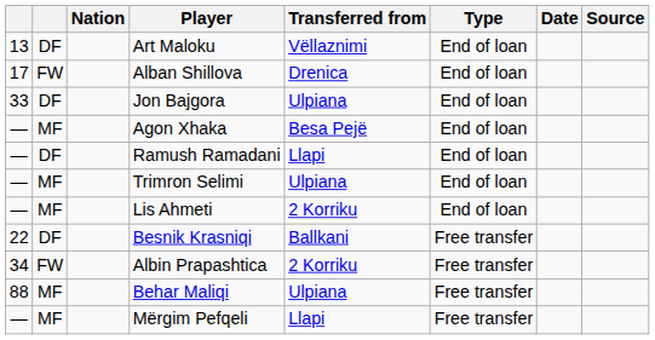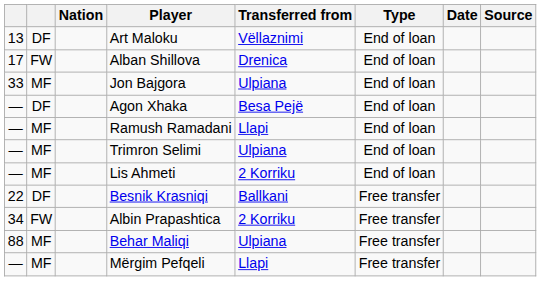 <table class="wikitable" style="text-align:center;">
 <tr>
 <th></th>
 <th></th>
 <th>Nation</th>
 <th>Player</th>
 <th>Transferred from</th>
 <th>Type</th>
 <th>Date</th>
 <th>Source</th>
 </tr>
 <tr>
 <td>13</td>
 <td>DF</td>
 <td></td>
 <td align="left">Art Maloku</td>
 <td align="left"> <a href='#'>Vëllaznimi</a></td>
 <td>End of loan</td>
 <td></td>
 <td></td>
 </tr>
 <tr>
 <td>17</td>
 <td>FW</td>
 <td></td>
 <td align="left">Alban Shillova</td>
 <td align="left"> <a href='#'>Drenica</a></td>
 <td>End of loan</td>
 <td></td>
 <td></td>
 </tr>
 <tr>
 <td>33</td>
-<td>DF</td>
+<td>MF</td>
 <td></td>
 <td align="left">Jon Bajgora</td>
 <td align="left"> <a href='#'>Ulpiana</a></td>
 <td>End of loan</td>
 <td></td>
 <td></td>
 </tr>
 <tr>
 <td>—</td>
-<td>MF</td>
+<td>DF</td>
 <td></td>
 <td align="left">Agon Xhaka</td>
 <td align="left"> <a href='#'>Besa Pejë</a></td>
 <td>End of loan</td>
 <td></td>
 <td></td>
 </tr>
 <tr>
 <td>—</td>
-<td>DF</td>
+<td>MF</td>
 <td></td>
 <td align="left">Ramush Ramadani</td>
 <td align="left"> <a href='#'>Llapi</a></td>
 <td>End of loan</td>
 <td></td>
 <td></td>
 </tr>
 <tr>
 <td>—</td>
 <td>MF</td>
 <td></td>
 <td align="left">Trimron Selimi</td>
 <td align="left"> <a href='#'>Ulpiana</a></td>
 <td>End of loan</td>
 <td></td>
 <td></td>
 </tr>
 <tr>
 <td>—</td>
 <td>MF</td>
 <td></td>
 <td align="left">Lis Ahmeti</td>
 <td align="left"> <a href='#'>2 Korriku</a></td>
 <td>End of loan</td>
 <td></td>
 <td></td>
 </tr>
 <tr>
 <td>22</td>
 <td>DF</td>
 <td></td>
 <td align="left"><a href='#'>Besnik Krasniqi</a></td>
 <td align="left"> <a href='#'>Ballkani</a></td>
 <td>Free transfer</td>
 <td></td>
 <td></td>
 </tr>
 <tr>
 <td>34</td>
 <td>FW</td>
 <td></td>
 <td align="left">Albin Prapashtica</td>
 <td align="left"> <a href='#'>2 Korriku</a></td>
 <td>Free transfer</td>
 <td></td>
 <td></td>
 </tr>
 <tr>
 <td>88</td>
 <td>MF</td>
 <td></td>
 <td align="left"><a href='#'>Behar Maliqi</a></td>
 <td align="left"> <a href='#'>Ulpiana</a></td>
 <td>Free transfer</td>
 <td></td>
 <td></td>
 </tr>
 <tr>
 <td>—</td>
 <td>MF</td>
 <td></td>
 <td align="left">Mërgim Pefqeli</td>
 <td align="left"> <a href='#'>Llapi</a></td>
 <td>Free transfer</td>
 <td></td>
 <td></td>
 </tr>
 </table>
